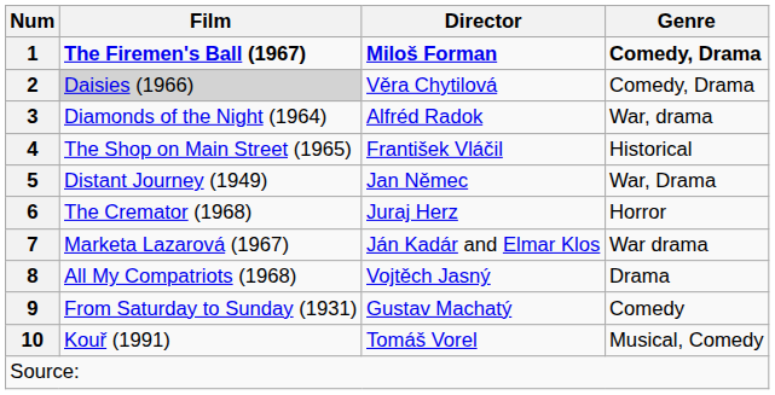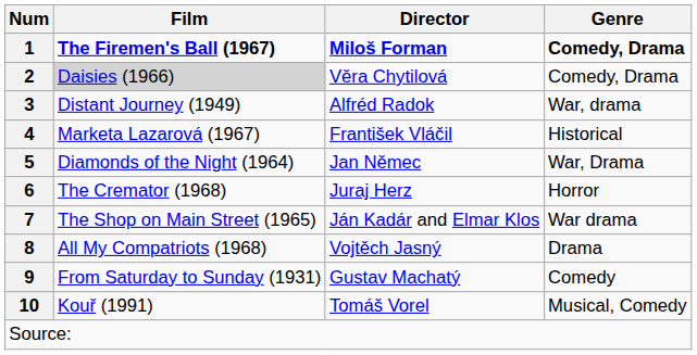 <table class="wikitable">
 <tr>
 <th>Num</th>
 <th>Film</th>
 <th>Director</th>
 <th>Genre</th>
 </tr>
 <tr>
 <th><strong>1</strong></th>
 <td><strong><a href='#'>The Firemen's Ball</a> (1967)</strong></td>
 <td><strong><a href='#'>Miloš Forman</a></strong></td>
 <td><strong>Comedy, Drama</strong></td>
 </tr>
 <tr>
 <th>2</th>
 <td style="background: lightgrey;"><a href='#'>Daisies</a> (1966)</td>
 <td><a href='#'>Věra Chytilová</a></td>
 <td>Comedy, Drama</td>
 </tr>
 <tr>
 <th>3</th>
-<td><a href='#'>Diamonds of the Night</a> (1964)</td>
+<td><a href='#'>Distant Journey</a> (1949)</td>
 <td><a href='#'>Alfréd Radok</a></td>
 <td>War, drama</td>
 </tr>
 <tr>
 <th>4</th>
-<td><a href='#'>The Shop on Main Street</a> (1965)</td>
+<td><a href='#'>Marketa Lazarová</a> (1967)</td>
 <td><a href='#'>František Vláčil</a></td>
 <td>Historical</td>
 </tr>
 <tr>
 <th>5</th>
-<td><a href='#'>Distant Journey</a> (1949)</td>
+<td><a href='#'>Diamonds of the Night</a> (1964)</td>
 <td><a href='#'>Jan Němec</a></td>
 <td>War, Drama</td>
 </tr>
 <tr>
 <th>6</th>
 <td><a href='#'>The Cremator</a> (1968)</td>
 <td><a href='#'>Juraj Herz</a></td>
 <td>Horror</td>
 </tr>
 <tr>
 <th>7</th>
-<td><a href='#'>Marketa Lazarová</a> (1967)</td>
+<td><a href='#'>The Shop on Main Street</a> (1965)</td>
 <td><a href='#'>Ján Kadár</a> and <a href='#'>Elmar Klos</a></td>
 <td>War drama</td>
 </tr>
 <tr>
 <th>8</th>
 <td><a href='#'>All My Compatriots</a> (1968)</td>
 <td><a href='#'>Vojtěch Jasný</a></td>
 <td>Drama</td>
 </tr>
 <tr>
 <th>9</th>
 <td><a href='#'>From Saturday to Sunday</a> (1931)</td>
 <td><a href='#'>Gustav Machatý</a></td>
 <td>Comedy</td>
 </tr>
 <tr>
 <th>10</th>
 <td><a href='#'>Kouř</a> (1991)</td>
 <td><a href='#'>Tomáš Vorel</a></td>
 <td>Musical, Comedy</td>
 </tr>
 <tr>
 <td colspan="4">Source:</td>
 </tr>
 </table>
